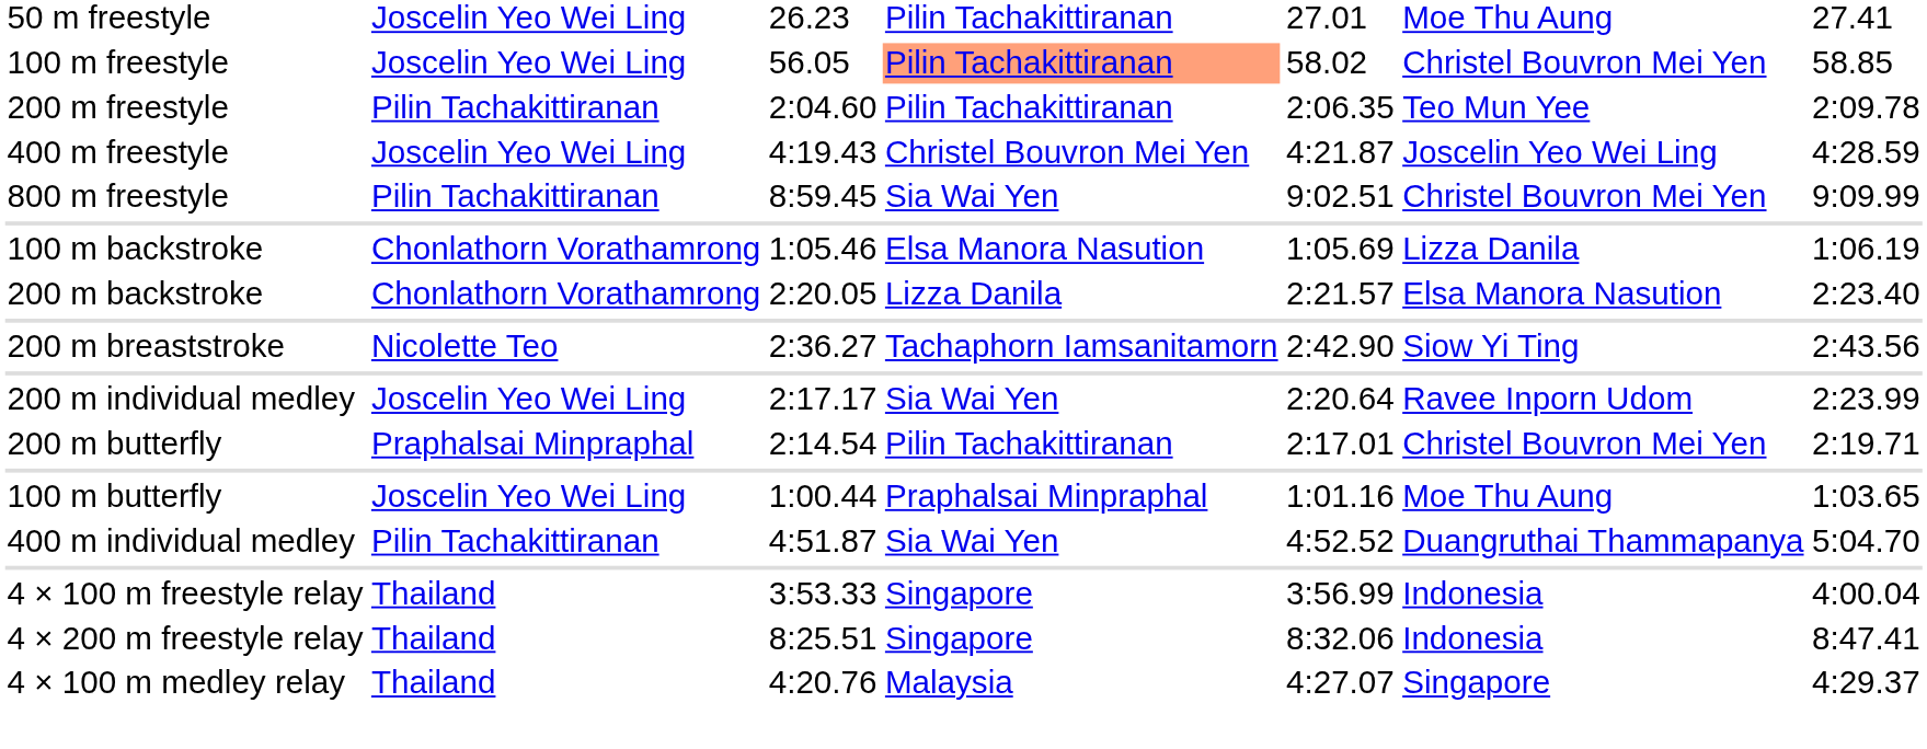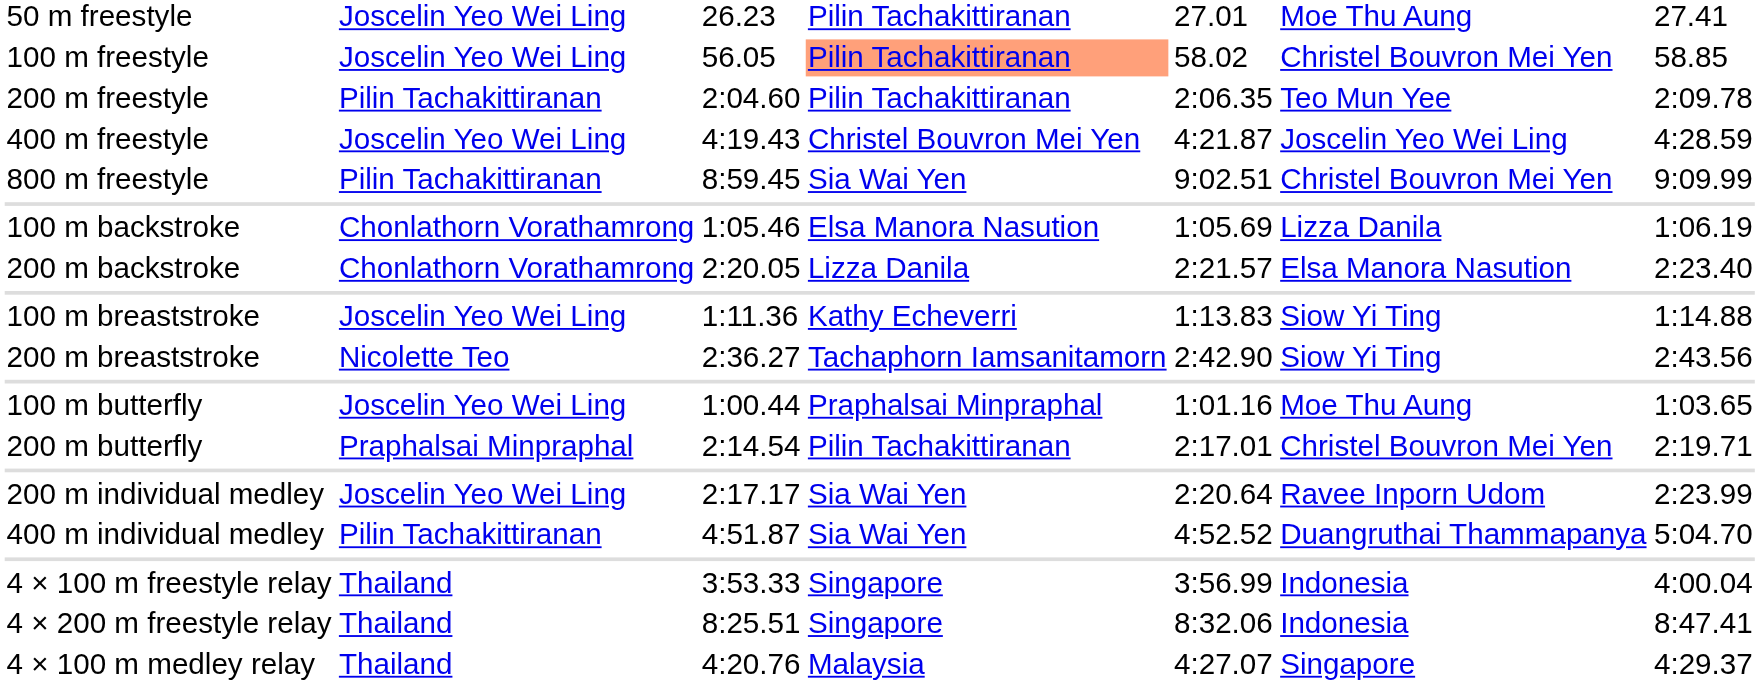 <table>
 <tr>
 <td>50 m freestyle</td>
 <td> <a href='#'>Joscelin Yeo Wei Ling</a></td>
 <td>26.23</td>
 <td> <a href='#'>Pilin Tachakittiranan</a></td>
 <td>27.01</td>
 <td> <a href='#'>Moe Thu Aung</a></td>
 <td>27.41</td>
 </tr>
 <tr>
 <td>100 m freestyle</td>
 <td> <a href='#'>Joscelin Yeo Wei Ling</a></td>
 <td>56.05</td>
 <td style="background: lightsalmon;"> <a href='#'>Pilin Tachakittiranan</a></td>
 <td>58.02</td>
 <td> <a href='#'>Christel Bouvron Mei Yen</a></td>
 <td>58.85</td>
 </tr>
 <tr>
 <td>200 m freestyle</td>
 <td> <a href='#'>Pilin Tachakittiranan</a></td>
 <td>2:04.60</td>
 <td> <a href='#'>Pilin Tachakittiranan</a></td>
 <td>2:06.35</td>
 <td> <a href='#'>Teo Mun Yee</a></td>
 <td>2:09.78</td>
 </tr>
 <tr>
 <td>400 m freestyle</td>
 <td> <a href='#'>Joscelin Yeo Wei Ling</a></td>
 <td>4:19.43</td>
 <td> <a href='#'>Christel Bouvron Mei Yen</a></td>
 <td>4:21.87</td>
 <td> <a href='#'>Joscelin Yeo Wei Ling</a></td>
 <td>4:28.59</td>
 </tr>
 <tr>
 <td>800 m freestyle</td>
 <td> <a href='#'>Pilin Tachakittiranan</a></td>
 <td>8:59.45</td>
 <td> <a href='#'>Sia Wai Yen</a></td>
 <td>9:02.51</td>
 <td> <a href='#'>Christel Bouvron Mei Yen</a></td>
 <td>9:09.99</td>
 </tr>
 <tr bgcolor=#DDDDDD>
 <td colspan=7></td>
 </tr>
 <tr>
 <td>100 m backstroke</td>
 <td> <a href='#'>Chonlathorn Vorathamrong</a></td>
 <td>1:05.46</td>
 <td> <a href='#'>Elsa Manora Nasution</a></td>
 <td>1:05.69</td>
 <td> <a href='#'>Lizza Danila</a></td>
 <td>1:06.19</td>
 </tr>
 <tr>
 <td>200 m backstroke</td>
 <td> <a href='#'>Chonlathorn Vorathamrong</a></td>
 <td>2:20.05</td>
 <td> <a href='#'>Lizza Danila</a></td>
 <td>2:21.57</td>
 <td> <a href='#'>Elsa Manora Nasution</a></td>
 <td>2:23.40</td>
 </tr>
 <tr bgcolor=#DDDDDD>
 <td colspan=7></td>
 </tr>
 <tr>
+<td>100 m breaststroke</td>
+<td> <a href='#'>Joscelin Yeo Wei Ling</a></td>
+<td>1:11.36</td>
+<td> <a href='#'>Kathy Echeverri</a></td>
+<td>1:13.83</td>
+<td> <a href='#'>Siow Yi Ting</a></td>
+<td>1:14.88</td>
+</tr>
+<tr>
 <td>200 m breaststroke</td>
 <td> <a href='#'>Nicolette Teo</a></td>
 <td>2:36.27</td>
 <td> <a href='#'>Tachaphorn Iamsanitamorn</a></td>
 <td>2:42.90</td>
 <td> <a href='#'>Siow Yi Ting</a></td>
 <td>2:43.56</td>
 </tr>
 <tr bgcolor=#DDDDDD>
 <td colspan=7></td>
 </tr>
 <tr>
-<td>200 m individual medley</td>
+<td>100 m butterfly</td>
 <td> <a href='#'>Joscelin Yeo Wei Ling</a></td>
-<td>2:17.17</td>
-<td> <a href='#'>Sia Wai Yen</a></td>
-<td>2:20.64</td>
-<td> <a href='#'>Ravee Inporn Udom</a></td>
-<td>2:23.99</td>
+<td>1:00.44</td>
+<td> <a href='#'>Praphalsai Minpraphal</a></td>
+<td>1:01.16</td>
+<td> <a href='#'>Moe Thu Aung</a></td>
+<td>1:03.65</td>
 </tr>
 <tr>
 <td>200 m butterfly</td>
 <td> <a href='#'>Praphalsai Minpraphal</a></td>
 <td>2:14.54</td>
 <td> <a href='#'>Pilin Tachakittiranan</a></td>
 <td>2:17.01</td>
 <td> <a href='#'>Christel Bouvron Mei Yen</a></td>
 <td>2:19.71</td>
 </tr>
 <tr bgcolor=#DDDDDD>
 <td colspan=7></td>
 </tr>
 <tr>
-<td>100 m butterfly</td>
+<td>200 m individual medley</td>
 <td> <a href='#'>Joscelin Yeo Wei Ling</a></td>
-<td>1:00.44</td>
-<td> <a href='#'>Praphalsai Minpraphal</a></td>
-<td>1:01.16</td>
-<td> <a href='#'>Moe Thu Aung</a></td>
-<td>1:03.65</td>
+<td>2:17.17</td>
+<td> <a href='#'>Sia Wai Yen</a></td>
+<td>2:20.64</td>
+<td> <a href='#'>Ravee Inporn Udom</a></td>
+<td>2:23.99</td>
 </tr>
 <tr>
 <td>400 m individual medley</td>
 <td> <a href='#'>Pilin Tachakittiranan</a></td>
 <td>4:51.87</td>
 <td> <a href='#'>Sia Wai Yen</a></td>
 <td>4:52.52</td>
 <td> <a href='#'>Duangruthai Thammapanya</a></td>
 <td>5:04.70</td>
 </tr>
 <tr bgcolor=#DDDDDD>
 <td colspan=7></td>
 </tr>
 <tr>
 <td>4 × 100 m freestyle relay</td>
 <td> <a href='#'>Thailand</a></td>
 <td>3:53.33</td>
 <td> <a href='#'>Singapore</a></td>
 <td>3:56.99</td>
 <td> <a href='#'>Indonesia</a></td>
 <td>4:00.04</td>
 </tr>
 <tr>
 <td>4 × 200 m freestyle relay</td>
 <td> <a href='#'>Thailand</a></td>
 <td>8:25.51</td>
 <td> <a href='#'>Singapore</a></td>
 <td>8:32.06</td>
 <td> <a href='#'>Indonesia</a></td>
 <td>8:47.41</td>
 </tr>
 <tr>
 <td>4 × 100 m medley relay</td>
 <td> <a href='#'>Thailand</a></td>
 <td>4:20.76</td>
 <td> <a href='#'>Malaysia</a></td>
 <td>4:27.07</td>
 <td> <a href='#'>Singapore</a></td>
 <td>4:29.37</td>
 </tr>
 </table>
